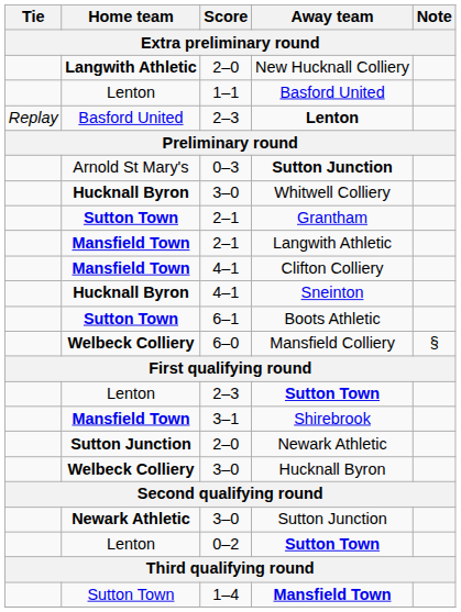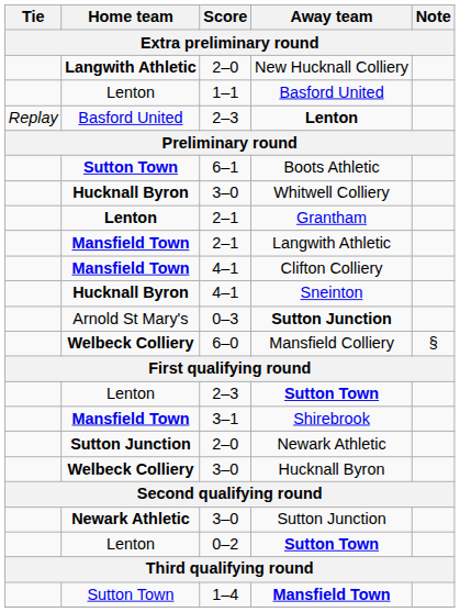 <table class="wikitable" style="text-align:center;">
 <tr>
 <th>Tie</th>
 <th>Home team</th>
 <th>Score</th>
 <th>Away team</th>
 <th>Note</th>
 </tr>
 <tr>
 <th colspan=5>Extra preliminary round</th>
 </tr>
 <tr>
 <td></td>
 <td><strong>Langwith Athletic</strong></td>
 <td>2–0</td>
 <td>New Hucknall Colliery</td>
 <td></td>
 </tr>
 <tr>
 <td></td>
 <td>Lenton</td>
 <td>1–1</td>
 <td><a href='#'>Basford United</a></td>
 <td></td>
 </tr>
 <tr>
 <td><em>Replay</em></td>
 <td><a href='#'>Basford United</a></td>
 <td>2–3</td>
 <td><strong>Lenton</strong></td>
 </tr>
 <tr>
 <th colspan=5>Preliminary round</th>
 </tr>
 <tr>
 <td></td>
-<td>Arnold St Mary's</td>
-<td>0–3</td>
-<td><strong>Sutton Junction</strong></td>
+<td><strong><a href='#'>Sutton Town</a></strong></td>
+<td>6–1</td>
+<td>Boots Athletic</td>
 <td></td>
 </tr>
 <tr>
 <td></td>
 <td><strong>Hucknall Byron</strong></td>
 <td>3–0</td>
 <td>Whitwell Colliery</td>
 <td></td>
 </tr>
 <tr>
 <td></td>
-<td><strong><a href='#'>Sutton Town</a></strong></td>
+<td><strong>Lenton</strong></td>
 <td>2–1</td>
 <td><a href='#'>Grantham</a></td>
 <td></td>
 </tr>
 <tr>
 <td></td>
 <td><strong><a href='#'>Mansfield Town</a></strong></td>
 <td>2–1</td>
 <td>Langwith Athletic</td>
 <td></td>
 </tr>
 <tr>
 <td></td>
 <td><strong><a href='#'>Mansfield Town</a></strong></td>
 <td>4–1</td>
 <td>Clifton Colliery</td>
 <td></td>
 </tr>
 <tr>
 <td></td>
 <td><strong>Hucknall Byron</strong></td>
 <td>4–1</td>
 <td><a href='#'>Sneinton</a></td>
 <td></td>
 </tr>
 <tr>
 <td></td>
-<td><strong><a href='#'>Sutton Town</a></strong></td>
-<td>6–1</td>
-<td>Boots Athletic</td>
+<td>Arnold St Mary's</td>
+<td>0–3</td>
+<td><strong>Sutton Junction</strong></td>
 <td></td>
 </tr>
 <tr>
 <td></td>
 <td><strong>Welbeck Colliery</strong></td>
 <td>6–0</td>
 <td>Mansfield Colliery</td>
 <td>§</td>
 </tr>
 <tr>
 <th colspan=5>First qualifying round</th>
 </tr>
 <tr>
 <td></td>
 <td>Lenton</td>
 <td>2–3</td>
 <td><strong><a href='#'>Sutton Town</a></strong></td>
 <td></td>
 </tr>
 <tr>
 <td></td>
 <td><strong><a href='#'>Mansfield Town</a></strong></td>
 <td>3–1</td>
 <td><a href='#'>Shirebrook</a></td>
 <td></td>
 </tr>
 <tr>
 <td></td>
 <td><strong>Sutton Junction</strong></td>
 <td>2–0</td>
 <td>Newark Athletic</td>
 <td></td>
 </tr>
 <tr>
 <td></td>
 <td><strong>Welbeck Colliery</strong></td>
 <td>3–0</td>
 <td>Hucknall Byron</td>
 <td></td>
 </tr>
 <tr>
 <th colspan=5>Second qualifying round</th>
 </tr>
 <tr>
 <td></td>
 <td><strong>Newark Athletic</strong></td>
 <td>3–0</td>
 <td>Sutton Junction</td>
 <td></td>
 </tr>
 <tr>
 <td></td>
 <td>Lenton</td>
 <td>0–2</td>
 <td><strong><a href='#'>Sutton Town</a></strong></td>
 <td></td>
 </tr>
 <tr>
 <th colspan=5>Third qualifying round</th>
 </tr>
 <tr>
 <td></td>
 <td><a href='#'>Sutton Town</a></td>
 <td>1–4</td>
 <td><strong><a href='#'>Mansfield Town</a></strong></td>
 <td></td>
 </tr>
 <tr>
 </tr>
 </table>
